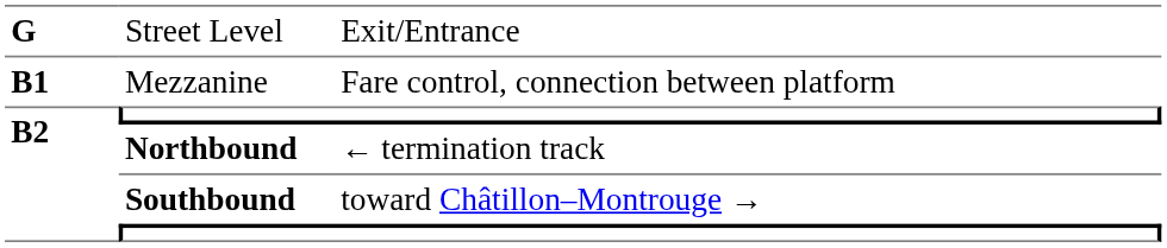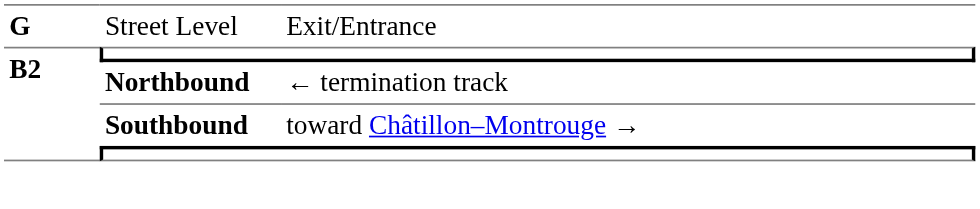 <table border=0 cellspacing=0 cellpadding=3>
 <tr>
 <td style="border-top:solid 1px gray;" width=50 valign=top><strong>G</strong></td>
 <td style="border-top:solid 1px gray;" width=100 valign=top>Street Level</td>
 <td style="border-top:solid 1px gray;" width=400 valign=top>Exit/Entrance</td>
-</tr>
-<tr>
-<td style="border-top:solid 1px gray;" width=50 valign=top><strong>B1</strong></td>
-<td style="border-top:solid 1px gray;" width=100 valign=top>Mezzanine</td>
-<td style="border-top:solid 1px gray;" width=400 valign=top>Fare control, connection between platform</td>
 </tr>
 <tr>
 <td style="border-top:solid 1px gray;border-bottom:solid 1px gray;" width=50 rowspan=4 valign=top><strong>B2</strong></td>
 <td style="border-top:solid 1px gray;border-right:solid 2px black;border-left:solid 2px black;border-bottom:solid 2px black;text-align:center;" colspan=2></td>
 </tr>
 <tr>
 <td style="border-bottom:solid 1px gray;" width=100><strong>Northbound</strong></td>
 <td style="border-bottom:solid 1px gray;" width=390>←    termination track</td>
 </tr>
 <tr>
 <td><strong>Southbound</strong></td>
 <td>   toward <a href='#'>Châtillon–Montrouge</a>  →</td>
 </tr>
 <tr>
 <td style="border-top:solid 2px black;border-right:solid 2px black;border-left:solid 2px black;border-bottom:solid 1px gray;text-align:center;" colspan=2></td>
 </tr>
 </table>
